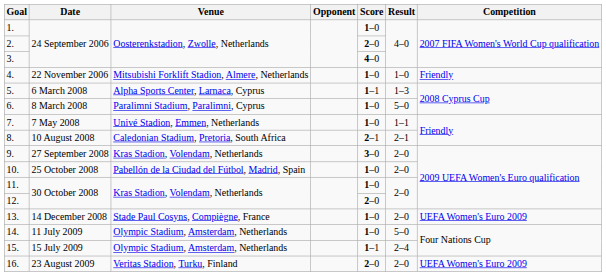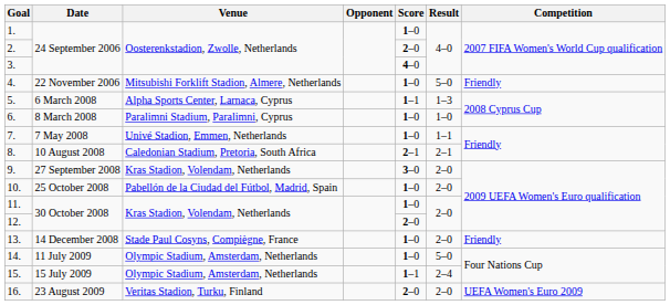 <table class="wikitable">
 <tr>
 <th>Goal</th>
 <th>Date</th>
 <th>Venue</th>
 <th>Opponent</th>
 <th>Score</th>
 <th>Result</th>
 <th>Competition</th>
 </tr>
 <tr>
 <td>1.</td>
 <td rowspan=3>24 September 2006</td>
 <td rowspan=3><a href='#'>Oosterenkstadion</a>, <a href='#'>Zwolle</a>, Netherlands</td>
 <td rowspan=3></td>
 <td align=center><strong>1</strong>–0</td>
 <td rowspan=3 align=center>4–0</td>
 <td rowspan=3><a href='#'>2007 FIFA Women's World Cup qualification</a></td>
 </tr>
 <tr>
 <td>2.</td>
 <td align=center><strong>2</strong>–0</td>
 </tr>
 <tr>
 <td>3.</td>
 <td align=center><strong>4</strong>–0</td>
 </tr>
 <tr>
 <td>4.</td>
 <td>22 November 2006</td>
 <td><a href='#'>Mitsubishi Forklift Stadion</a>, <a href='#'>Almere</a>, Netherlands</td>
 <td></td>
 <td align=center><strong>1</strong>–0</td>
-<td align=center>1–0</td>
+<td align=center>5–0</td>
 <td><a href='#'>Friendly</a></td>
 </tr>
 <tr>
 <td>5.</td>
 <td>6 March 2008</td>
 <td><a href='#'>Alpha Sports Center</a>, <a href='#'>Larnaca</a>, Cyprus</td>
 <td></td>
 <td align=center><strong>1</strong>–1</td>
 <td align=center>1–3</td>
 <td rowspan=2><a href='#'>2008 Cyprus Cup</a></td>
 </tr>
 <tr>
 <td>6.</td>
 <td>8 March 2008</td>
 <td><a href='#'>Paralimni Stadium</a>, <a href='#'>Paralimni</a>, Cyprus</td>
 <td></td>
 <td align=center><strong>1</strong>–0</td>
-<td align=center>5–0</td>
+<td align=center>1–0</td>
 </tr>
 <tr>
 <td>7.</td>
 <td>7 May 2008</td>
 <td><a href='#'>Univé Stadion</a>, <a href='#'>Emmen</a>, Netherlands</td>
 <td></td>
 <td align=center><strong>1</strong>–0</td>
 <td align=center>1–1</td>
 <td rowspan=2><a href='#'>Friendly</a></td>
 </tr>
 <tr>
 <td>8.</td>
 <td>10 August 2008</td>
 <td><a href='#'>Caledonian Stadium</a>, <a href='#'>Pretoria</a>, South Africa</td>
 <td></td>
 <td align=center><strong>2</strong>–1</td>
 <td align=center>2–1</td>
 </tr>
 <tr>
 <td>9.</td>
 <td>27 September 2008</td>
 <td><a href='#'>Kras Stadion</a>, <a href='#'>Volendam</a>, Netherlands</td>
 <td></td>
 <td align=center><strong>3</strong>–0</td>
 <td align=center>2–0</td>
 <td rowspan=4><a href='#'>2009 UEFA Women's Euro qualification</a></td>
 </tr>
 <tr>
 <td>10.</td>
 <td>25 October 2008</td>
 <td><a href='#'>Pabellón de la Ciudad del Fútbol</a>, <a href='#'>Madrid</a>, Spain</td>
 <td></td>
 <td align=center><strong>1</strong>–0</td>
 <td align=center>2–0</td>
 </tr>
 <tr>
 <td>11.</td>
 <td rowspan=2>30 October 2008</td>
 <td rowspan=2><a href='#'>Kras Stadion</a>, <a href='#'>Volendam</a>, Netherlands</td>
 <td rowspan=2></td>
 <td align=center><strong>1</strong>–0</td>
 <td align=center rowspan="2">2–0</td>
 </tr>
 <tr>
 <td>12.</td>
 <td align=center><strong>2</strong>–0</td>
 </tr>
 <tr>
 <td>13.</td>
 <td>14 December 2008</td>
 <td><a href='#'>Stade Paul Cosyns</a>, <a href='#'>Compiègne</a>, France</td>
 <td></td>
 <td align=center><strong>1</strong>–0</td>
 <td align=center>2–0</td>
-<td><a href='#'>UEFA Women's Euro 2009</a></td>
+<td><a href='#'>Friendly</a></td>
 </tr>
 <tr>
 <td>14.</td>
 <td>11 July 2009</td>
 <td><a href='#'>Olympic Stadium</a>, <a href='#'>Amsterdam</a>, Netherlands</td>
 <td></td>
 <td align=center><strong>1</strong>–0</td>
 <td align=center>5–0</td>
 <td rowspan=2>Four Nations Cup</td>
 </tr>
 <tr>
 <td>15.</td>
 <td>15 July 2009</td>
 <td><a href='#'>Olympic Stadium</a>, <a href='#'>Amsterdam</a>, Netherlands</td>
 <td></td>
 <td align=center><strong>1</strong>–1</td>
 <td align=center>2–4</td>
 </tr>
 <tr>
 <td>16.</td>
 <td>23 August 2009</td>
 <td><a href='#'>Veritas Stadion</a>, <a href='#'>Turku</a>, Finland</td>
 <td></td>
 <td align=center><strong>2</strong>–0</td>
 <td align=center>2–0</td>
 <td><a href='#'>UEFA Women's Euro 2009</a></td>
 </tr>
 </table>
